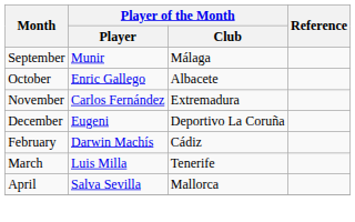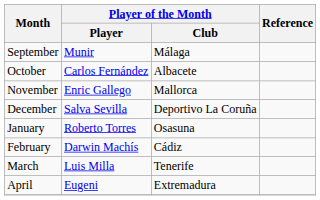 <table class="wikitable">
 <tr>
 <th rowspan="2">Month</th>
 <th colspan="2"><a href='#'>Player of the Month</a></th>
 <th rowspan="2">Reference</th>
 </tr>
 <tr>
 <th>Player</th>
 <th>Club</th>
 </tr>
 <tr>
 <td>September</td>
 <td> <a href='#'>Munir</a></td>
 <td>Málaga</td>
 <td align=center></td>
 </tr>
 <tr>
 <td>October</td>
-<td> <a href='#'>Enric Gallego</a></td>
+<td> <a href='#'>Carlos Fernández</a></td>
 <td>Albacete</td>
 <td align=center></td>
 </tr>
 <tr>
 <td>November</td>
-<td> <a href='#'>Carlos Fernández</a></td>
-<td>Extremadura</td>
+<td> <a href='#'>Enric Gallego</a></td>
+<td>Mallorca</td>
 <td align=center></td>
 </tr>
 <tr>
 <td>December</td>
-<td> <a href='#'>Eugeni</a></td>
+<td> <a href='#'>Salva Sevilla</a></td>
 <td>Deportivo La Coruña</td>
+<td align=center></td>
+</tr>
+<tr>
+<td>January</td>
+<td> <a href='#'>Roberto Torres</a></td>
+<td>Osasuna</td>
 <td align=center></td>
 </tr>
 <tr>
 <td>February</td>
 <td> <a href='#'>Darwin Machís</a></td>
 <td>Cádiz</td>
 <td align=center></td>
 </tr>
 <tr>
 <td>March</td>
 <td> <a href='#'>Luis Milla</a></td>
 <td>Tenerife</td>
 <td align=center></td>
 </tr>
 <tr>
 <td>April</td>
-<td> <a href='#'>Salva Sevilla</a></td>
-<td>Mallorca</td>
+<td> <a href='#'>Eugeni</a></td>
+<td>Extremadura</td>
 <td align=center></td>
 </tr>
 <tr>
 </tr>
 </table>
